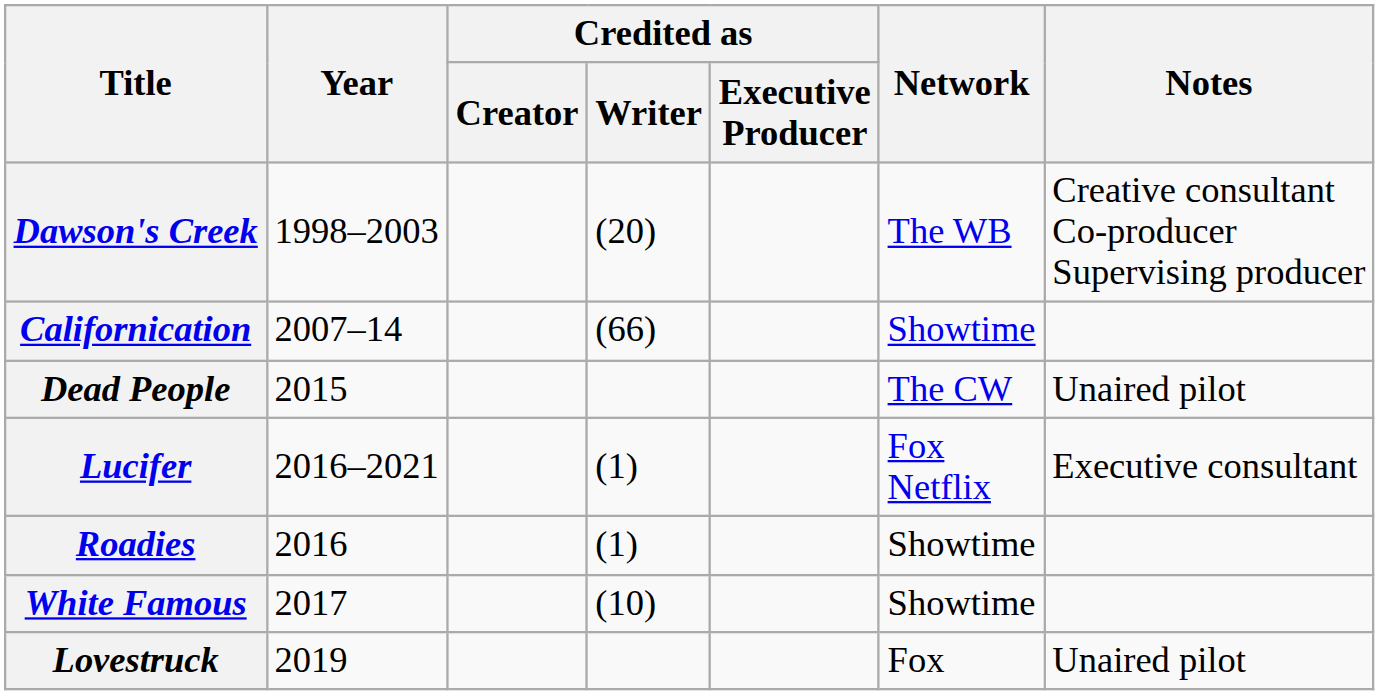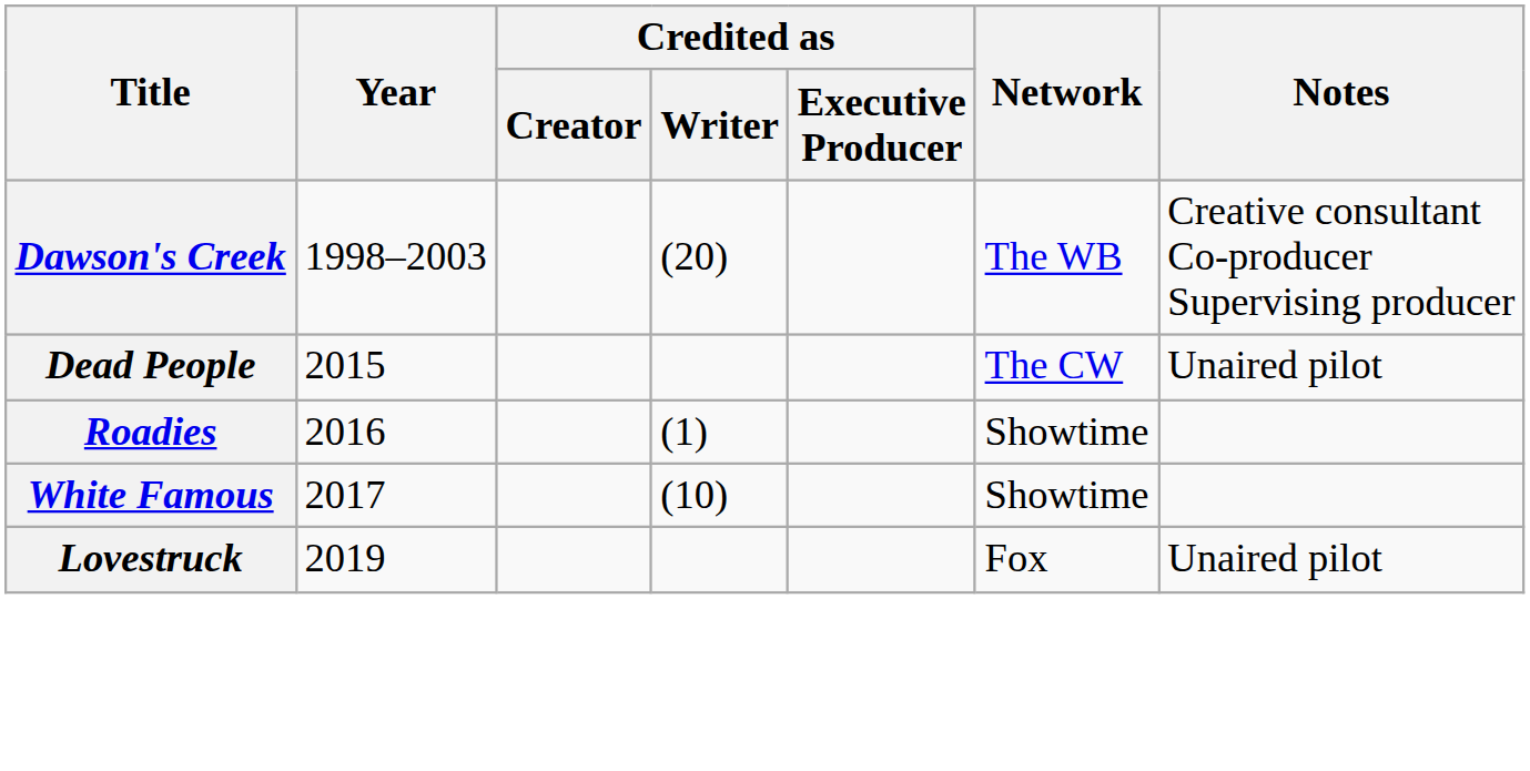 <table class="wikitable plainrowheaders sortable">
 <tr>
 <th rowspan="2" scope="col">Title</th>
 <th rowspan="2" scope="col">Year</th>
 <th colspan="3" scope="col">Credited as</th>
 <th rowspan="2" scope="col">Network</th>
 <th rowspan="2" scope="col" class="unsortable">Notes</th>
 </tr>
 <tr>
 <th>Creator</th>
 <th>Writer</th>
 <th>Executive<br>Producer</th>
 </tr>
 <tr>
 <th scope=row><em><a href='#'>Dawson's Creek</a></em></th>
 <td>1998–2003</td>
 <td></td>
 <td> (20)</td>
 <td></td>
 <td><a href='#'>The WB</a></td>
 <td>Creative consultant <br>Co-producer <br>Supervising producer </td>
 </tr>
 <tr>
-<th scope=row><em><a href='#'>Californication</a></em></th>
-<td>2007–14</td>
-<td></td>
-<td> (66)</td>
-<td></td>
-<td><a href='#'>Showtime</a></td>
-<td></td>
-</tr>
-<tr>
 <th scope=row><em>Dead People</em></th>
 <td>2015</td>
 <td></td>
 <td></td>
 <td></td>
 <td><a href='#'>The CW</a></td>
 <td>Unaired pilot</td>
-</tr>
-<tr>
-<th scope=row><em><a href='#'>Lucifer</a></em></th>
-<td>2016–2021</td>
-<td></td>
-<td> (1)</td>
-<td></td>
-<td><a href='#'>Fox</a><br><a href='#'>Netflix</a></td>
-<td>Executive consultant </td>
 </tr>
 <tr>
 <th scope=row><em><a href='#'>Roadies</a></em></th>
 <td>2016</td>
 <td></td>
 <td> (1)</td>
 <td></td>
 <td>Showtime</td>
 <td></td>
 </tr>
 <tr>
 <th scope=row><em><a href='#'>White Famous</a></em></th>
 <td>2017</td>
 <td></td>
 <td> (10)</td>
 <td></td>
 <td>Showtime</td>
 <td></td>
 </tr>
 <tr>
 <th scope=row><em>Lovestruck</em></th>
 <td>2019</td>
 <td></td>
 <td></td>
 <td></td>
 <td>Fox</td>
 <td>Unaired pilot</td>
 </tr>
 </table>
